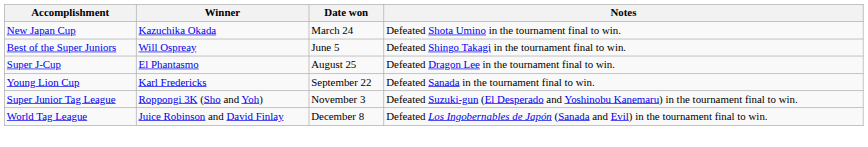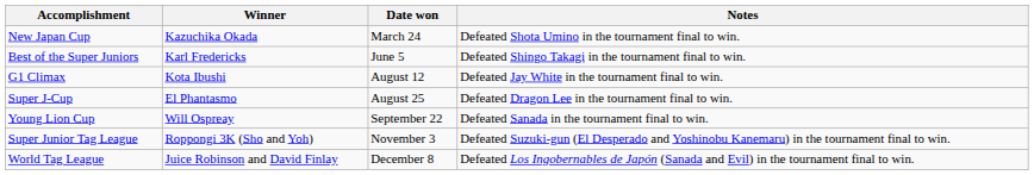 <table class="wikitable" style="width:100%;">
 <tr>
 <th>Accomplishment</th>
 <th>Winner</th>
 <th>Date won</th>
 <th>Notes</th>
 </tr>
 <tr>
 <td><a href='#'>New Japan Cup</a></td>
 <td><a href='#'>Kazuchika Okada</a></td>
 <td>March 24</td>
 <td>Defeated <a href='#'>Shota Umino</a> in the tournament final to win.</td>
 </tr>
 <tr>
 <td><a href='#'>Best of the Super Juniors</a></td>
-<td><a href='#'>Will Ospreay</a></td>
+<td><a href='#'>Karl Fredericks</a></td>
 <td>June 5</td>
 <td>Defeated <a href='#'>Shingo Takagi</a> in the tournament final to win.</td>
+</tr>
+<tr>
+<td><a href='#'>G1 Climax</a></td>
+<td><a href='#'>Kota Ibushi</a></td>
+<td>August 12</td>
+<td>Defeated <a href='#'>Jay White</a> in the tournament final to win.</td>
 </tr>
 <tr>
 <td><a href='#'>Super J-Cup</a></td>
 <td><a href='#'>El Phantasmo</a></td>
 <td>August 25</td>
 <td>Defeated <a href='#'>Dragon Lee</a> in the tournament final to win.</td>
 </tr>
 <tr>
 <td><a href='#'>Young Lion Cup</a></td>
-<td><a href='#'>Karl Fredericks</a></td>
+<td><a href='#'>Will Ospreay</a></td>
 <td>September 22</td>
 <td>Defeated <a href='#'>Sanada</a> in the tournament final to win.</td>
 </tr>
 <tr>
 <td><a href='#'>Super Junior Tag League</a></td>
 <td><a href='#'>Roppongi 3K</a> (<a href='#'>Sho</a> and <a href='#'>Yoh</a>)</td>
 <td>November 3</td>
 <td>Defeated <a href='#'>Suzuki-gun</a> (<a href='#'>El Desperado</a> and <a href='#'>Yoshinobu Kanemaru</a>) in the tournament final to win.</td>
 </tr>
 <tr>
 <td><a href='#'>World Tag League</a></td>
 <td><a href='#'>Juice Robinson</a> and <a href='#'>David Finlay</a></td>
 <td>December 8</td>
 <td>Defeated <em><a href='#'>Los Ingobernables de Japón</a></em> (<a href='#'>Sanada</a> and <a href='#'>Evil</a>) in the tournament final to win.</td>
 </tr>
 </table>
